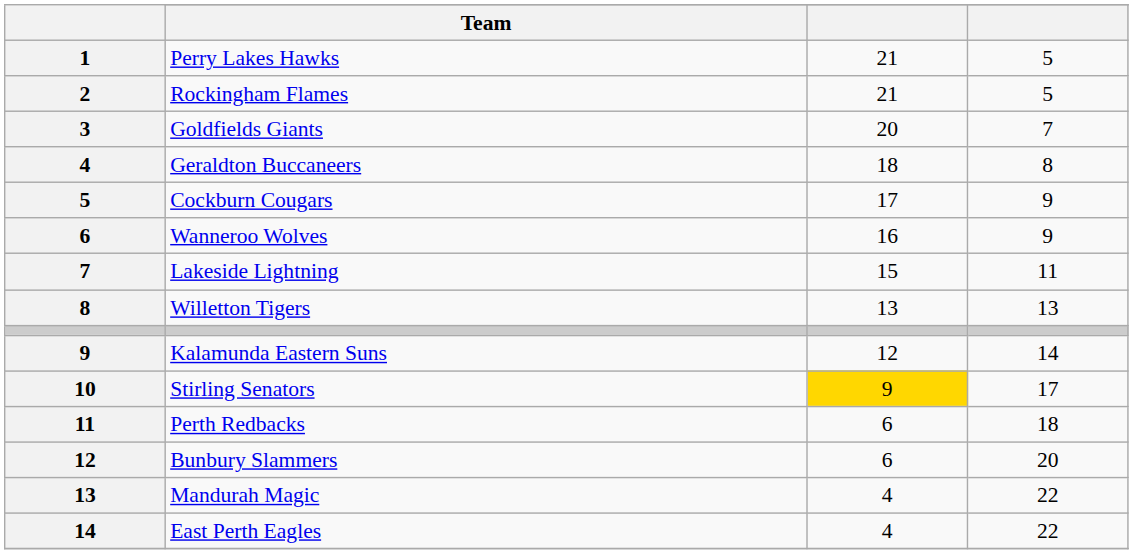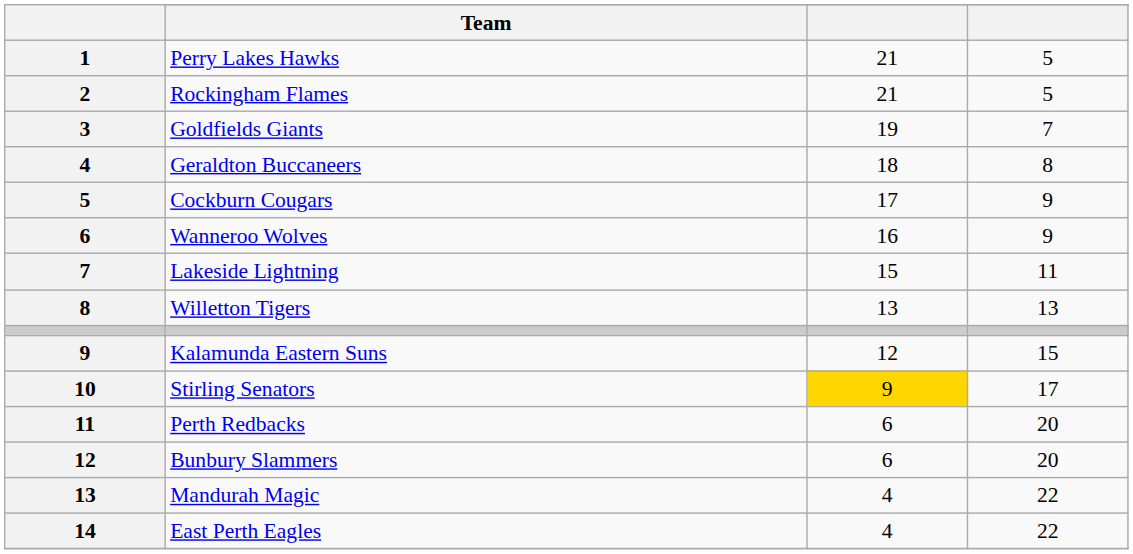 <table class="wikitable" width="50%" style="font-size:95%; text-align:center">
 <tr>
 <th width="5%" rowspan=2></th>
 </tr>
 <tr>
 <th width="20%">Team</th>
 <th width="5%"></th>
 <th width="5%"></th>
 </tr>
 <tr>
 <th>1</th>
 <td align=left><a href='#'>Perry Lakes Hawks</a></td>
 <td>21</td>
 <td>5</td>
 </tr>
 <tr>
 <th>2</th>
 <td align=left><a href='#'>Rockingham Flames</a></td>
 <td>21</td>
 <td>5</td>
 </tr>
 <tr>
 <th>3</th>
 <td align=left><a href='#'>Goldfields Giants</a></td>
-<td>20</td>
+<td>19</td>
 <td>7</td>
 </tr>
 <tr>
 <th>4</th>
 <td align=left><a href='#'>Geraldton Buccaneers</a></td>
 <td>18</td>
 <td>8</td>
 </tr>
 <tr>
 <th>5</th>
 <td align=left><a href='#'>Cockburn Cougars</a></td>
 <td>17</td>
 <td>9</td>
 </tr>
 <tr>
 <th>6</th>
 <td align=left><a href='#'>Wanneroo Wolves</a></td>
 <td>16</td>
 <td>9</td>
 </tr>
 <tr>
 <th>7</th>
 <td align=left><a href='#'>Lakeside Lightning</a></td>
 <td>15</td>
 <td>11</td>
 </tr>
 <tr>
 <th>8</th>
 <td align=left><a href='#'>Willetton Tigers</a></td>
 <td>13</td>
 <td>13</td>
 </tr>
 <tr bgcolor="#cccccc">
 <td></td>
 <td></td>
 <td></td>
 <td></td>
 </tr>
 <tr>
 <th>9</th>
 <td align=left><a href='#'>Kalamunda Eastern Suns</a></td>
 <td>12</td>
-<td>14</td>
+<td>15</td>
 </tr>
 <tr>
 <th>10</th>
 <td align=left><a href='#'>Stirling Senators</a></td>
 <td style="background: gold;">9</td>
 <td>17</td>
 </tr>
 <tr>
 <th>11</th>
 <td align=left><a href='#'>Perth Redbacks</a></td>
 <td>6</td>
-<td>18</td>
+<td>20</td>
 </tr>
 <tr>
 <th>12</th>
 <td align=left><a href='#'>Bunbury Slammers</a></td>
 <td>6</td>
 <td>20</td>
 </tr>
 <tr>
 <th>13</th>
 <td align=left><a href='#'>Mandurah Magic</a></td>
 <td>4</td>
 <td>22</td>
 </tr>
 <tr>
 <th>14</th>
 <td align=left><a href='#'>East Perth Eagles</a></td>
 <td>4</td>
 <td>22</td>
 </tr>
 <tr>
 </tr>
 </table>
